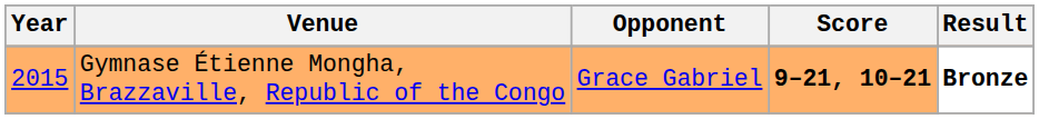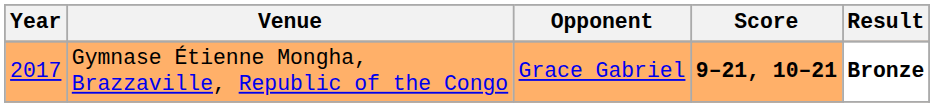 <table class="sortable wikitable" style="font-size: 90%;">
 <tr>
 <th>Year</th>
 <th>Venue</th>
 <th>Opponent</th>
 <th>Score</th>
 <th>Result</th>
 </tr>
 <tr>
 </tr>
 <tr style="background:#FFB069">
-<td align="center"><a href='#'>2015</a></td>
+<td align="center"><a href='#'>2017</a></td>
 <td align="left">Gymnase Étienne Mongha,<br><a href='#'>Brazzaville</a>, <a href='#'>Republic of the Congo</a></td>
 <td align="left"> <a href='#'>Grace Gabriel</a></td>
 <td align="left"><strong>9–21, 10–21</strong></td>
 <td style="text-align:left; background:white"> <strong>Bronze</strong></td>
 </tr>
 </table>
